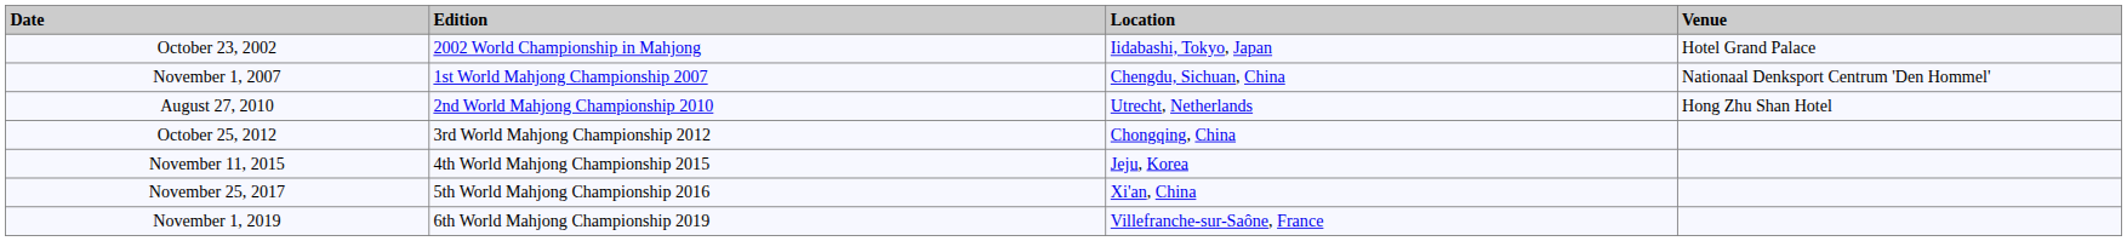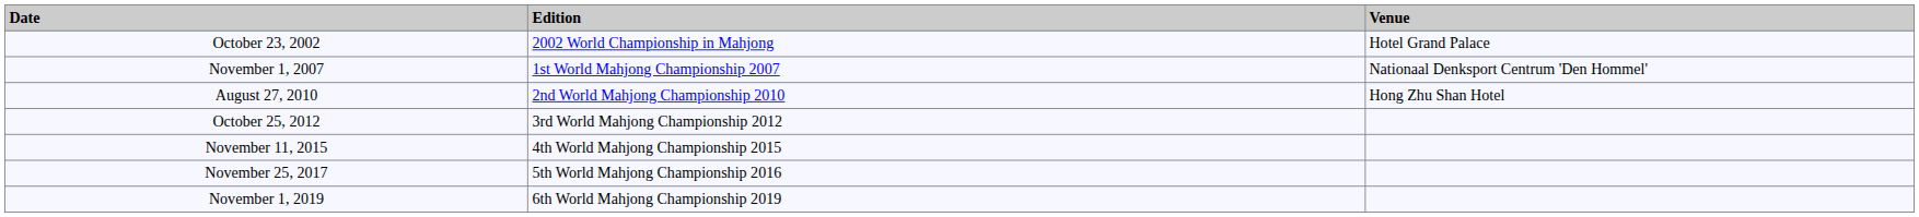 <table bgcolor="#f7f8ff" cellpadding="4" cellspacing="0" border="1" style="text-align: left;border: gray solid 1px; border-collapse: collapse;" width="100%">
 <tr bgcolor="#CCCCCC">
 <th width="20%">Date</th>
 <th width="32%">Edition</th>
-<th width="27%">Location</th>
 <th width="21%">Venue</th>
 </tr>
 <tr>
 <td align="center">October 23, 2002</td>
 <td><a href='#'>2002 World Championship in Mahjong</a></td>
-<td><a href='#'>Iidabashi, Tokyo</a>, <a href='#'>Japan</a></td>
 <td>Hotel Grand Palace</td>
 </tr>
 <tr>
 <td align="center">November 1, 2007</td>
 <td><a href='#'>1st World Mahjong Championship 2007</a></td>
-<td><a href='#'>Chengdu, Sichuan</a>, <a href='#'>China</a></td>
 <td>Nationaal Denksport Centrum 'Den Hommel'</td>
 </tr>
 <tr>
 <td align="center">August 27, 2010</td>
 <td><a href='#'>2nd World Mahjong Championship 2010</a></td>
-<td><a href='#'>Utrecht</a>, <a href='#'>Netherlands</a></td>
 <td>Hong Zhu Shan Hotel</td>
 </tr>
 <tr>
 <td align="center">October 25, 2012</td>
 <td>3rd World Mahjong Championship 2012</td>
-<td><a href='#'>Chongqing</a>, <a href='#'>China</a></td>
 <td></td>
 </tr>
 <tr>
 <td align="center">November 11, 2015</td>
 <td>4th World Mahjong Championship 2015</td>
-<td><a href='#'>Jeju</a>, <a href='#'>Korea</a></td>
 <td></td>
 </tr>
 <tr>
 <td align="center">November 25, 2017</td>
 <td>5th World Mahjong Championship 2016</td>
-<td><a href='#'>Xi'an</a>, <a href='#'>China</a></td>
 <td></td>
 </tr>
 <tr>
 <td align="center">November 1, 2019</td>
 <td>6th World Mahjong Championship 2019</td>
-<td><a href='#'>Villefranche-sur-Saône</a>, <a href='#'>France</a></td>
 <td></td>
 </tr>
 </table>
